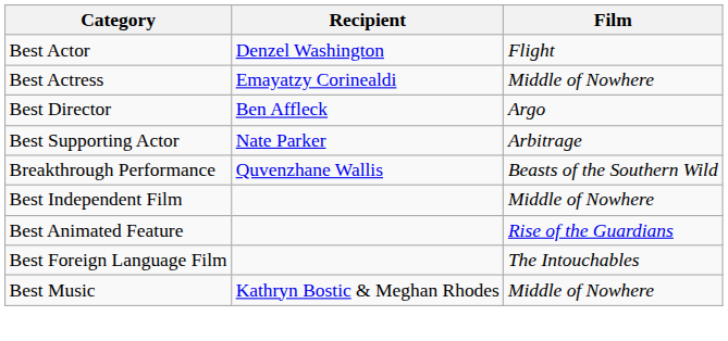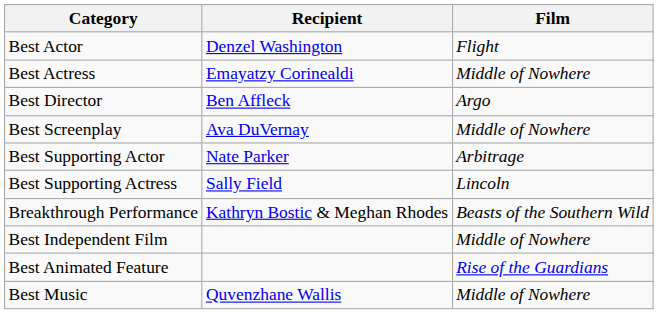 <table class="wikitable">
 <tr>
 <th>Category</th>
 <th>Recipient</th>
 <th>Film</th>
 </tr>
 <tr>
 <td>Best Actor</td>
 <td><a href='#'>Denzel Washington</a></td>
 <td><em>Flight</em></td>
 </tr>
 <tr>
 <td>Best Actress</td>
 <td><a href='#'>Emayatzy Corinealdi</a></td>
 <td><em>Middle of Nowhere</em></td>
 </tr>
 <tr>
 <td>Best Director</td>
 <td><a href='#'>Ben Affleck</a></td>
 <td><em>Argo</em></td>
 </tr>
 <tr>
+<td>Best Screenplay</td>
+<td><a href='#'>Ava DuVernay</a></td>
+<td><em>Middle of Nowhere</em></td>
+</tr>
+<tr>
 <td>Best Supporting Actor</td>
 <td><a href='#'>Nate Parker</a></td>
 <td><em>Arbitrage</em></td>
 </tr>
 <tr>
+<td>Best Supporting Actress</td>
+<td><a href='#'>Sally Field</a></td>
+<td><em>Lincoln</em></td>
+</tr>
+<tr>
 <td>Breakthrough Performance</td>
-<td><a href='#'>Quvenzhane Wallis</a></td>
+<td><a href='#'>Kathryn Bostic</a> & Meghan Rhodes</td>
 <td><em>Beasts of the Southern Wild</em></td>
 </tr>
 <tr>
 <td>Best Independent Film</td>
 <td></td>
 <td><em>Middle of Nowhere</em></td>
 </tr>
 <tr>
 <td>Best Animated Feature</td>
 <td></td>
 <td><em><a href='#'>Rise of the Guardians</a></em></td>
 </tr>
 <tr>
-<td>Best Foreign Language Film</td>
-<td></td>
-<td><em>The Intouchables</em></td>
-</tr>
-<tr>
 <td>Best Music</td>
-<td><a href='#'>Kathryn Bostic</a> & Meghan Rhodes</td>
+<td><a href='#'>Quvenzhane Wallis</a></td>
 <td><em>Middle of Nowhere</em></td>
 </tr>
 </table>
